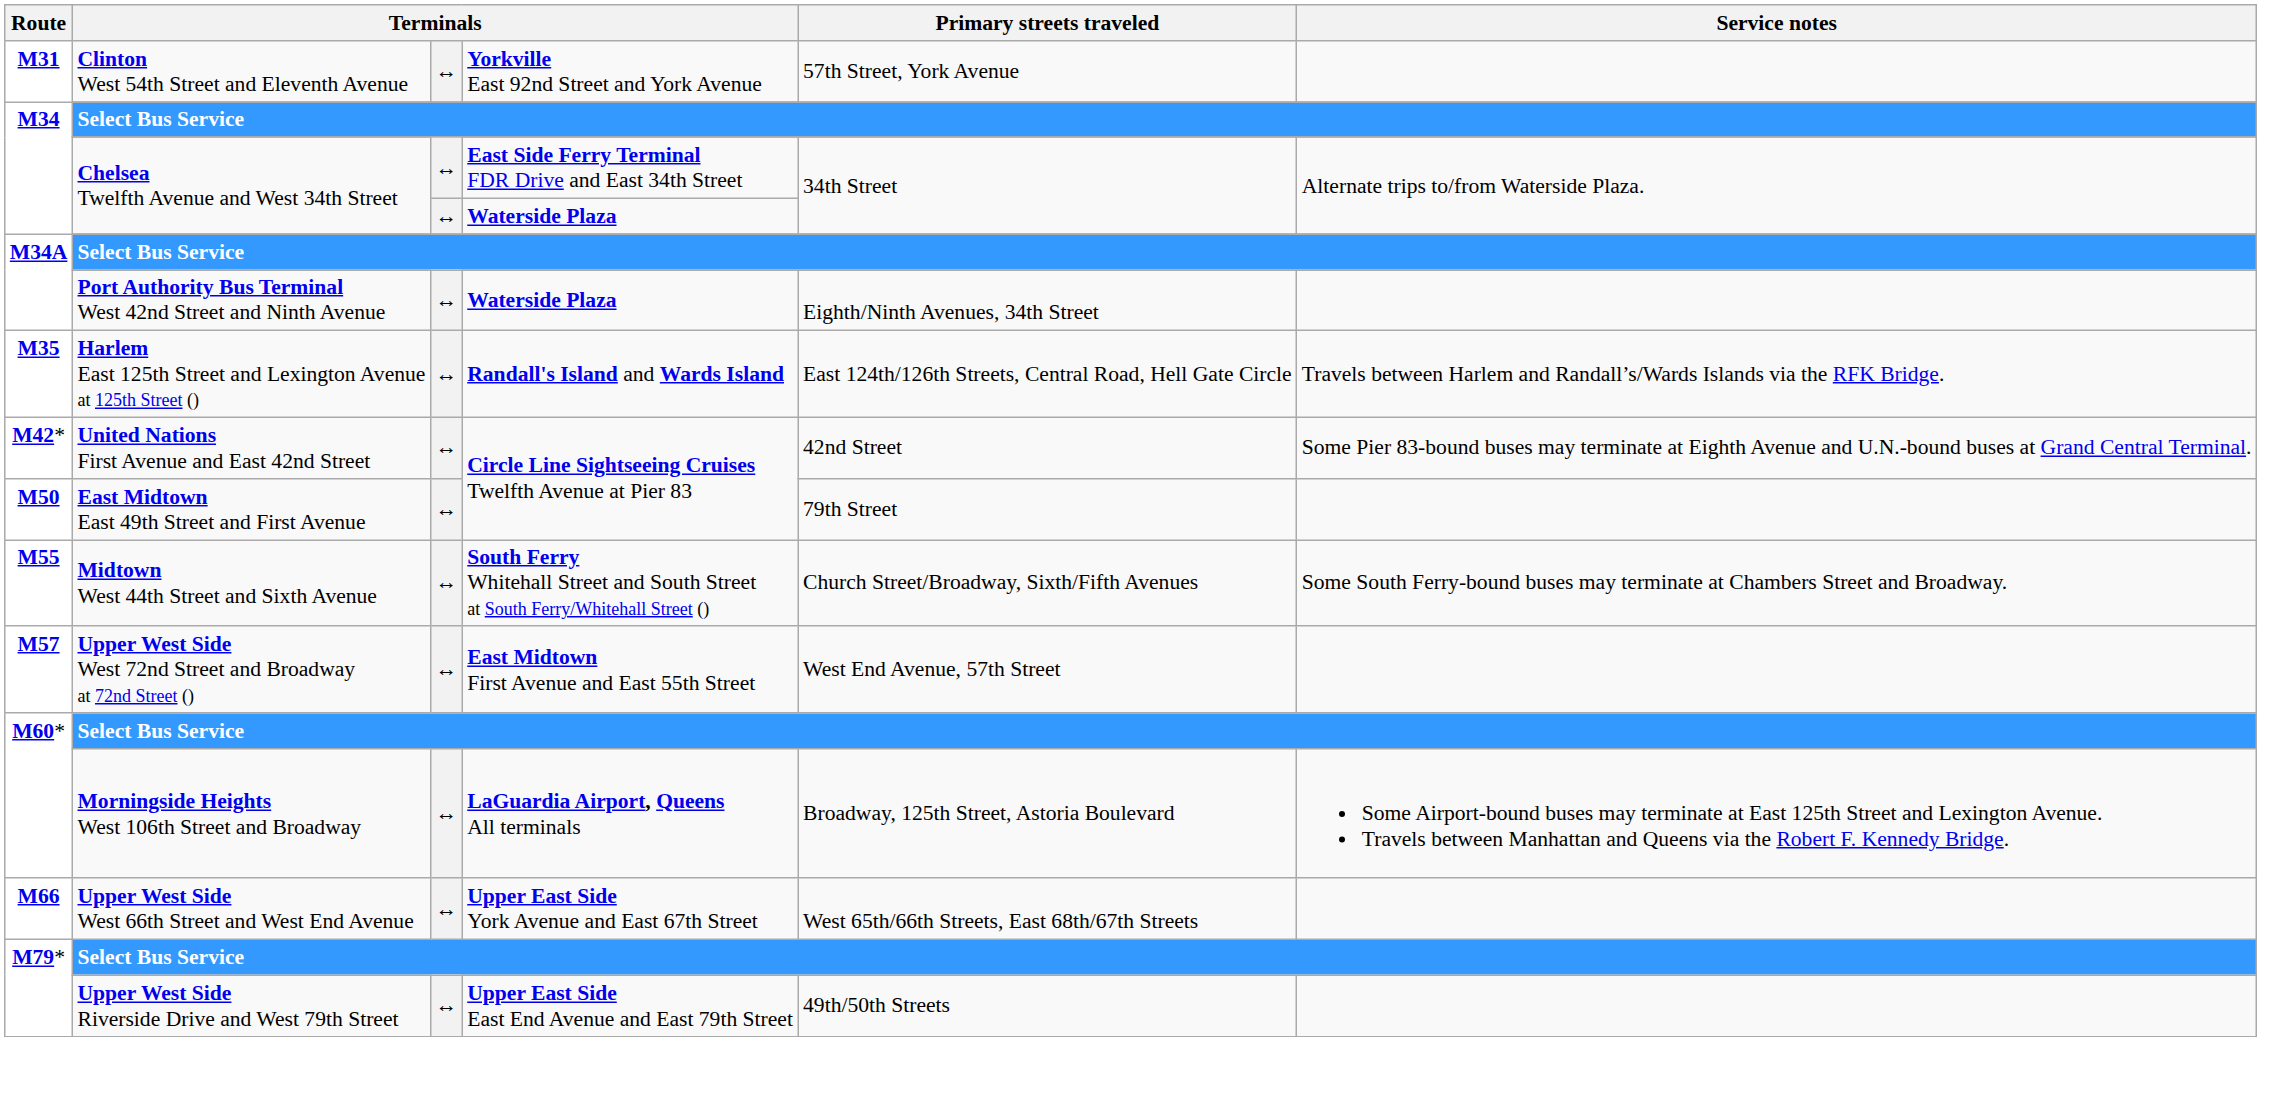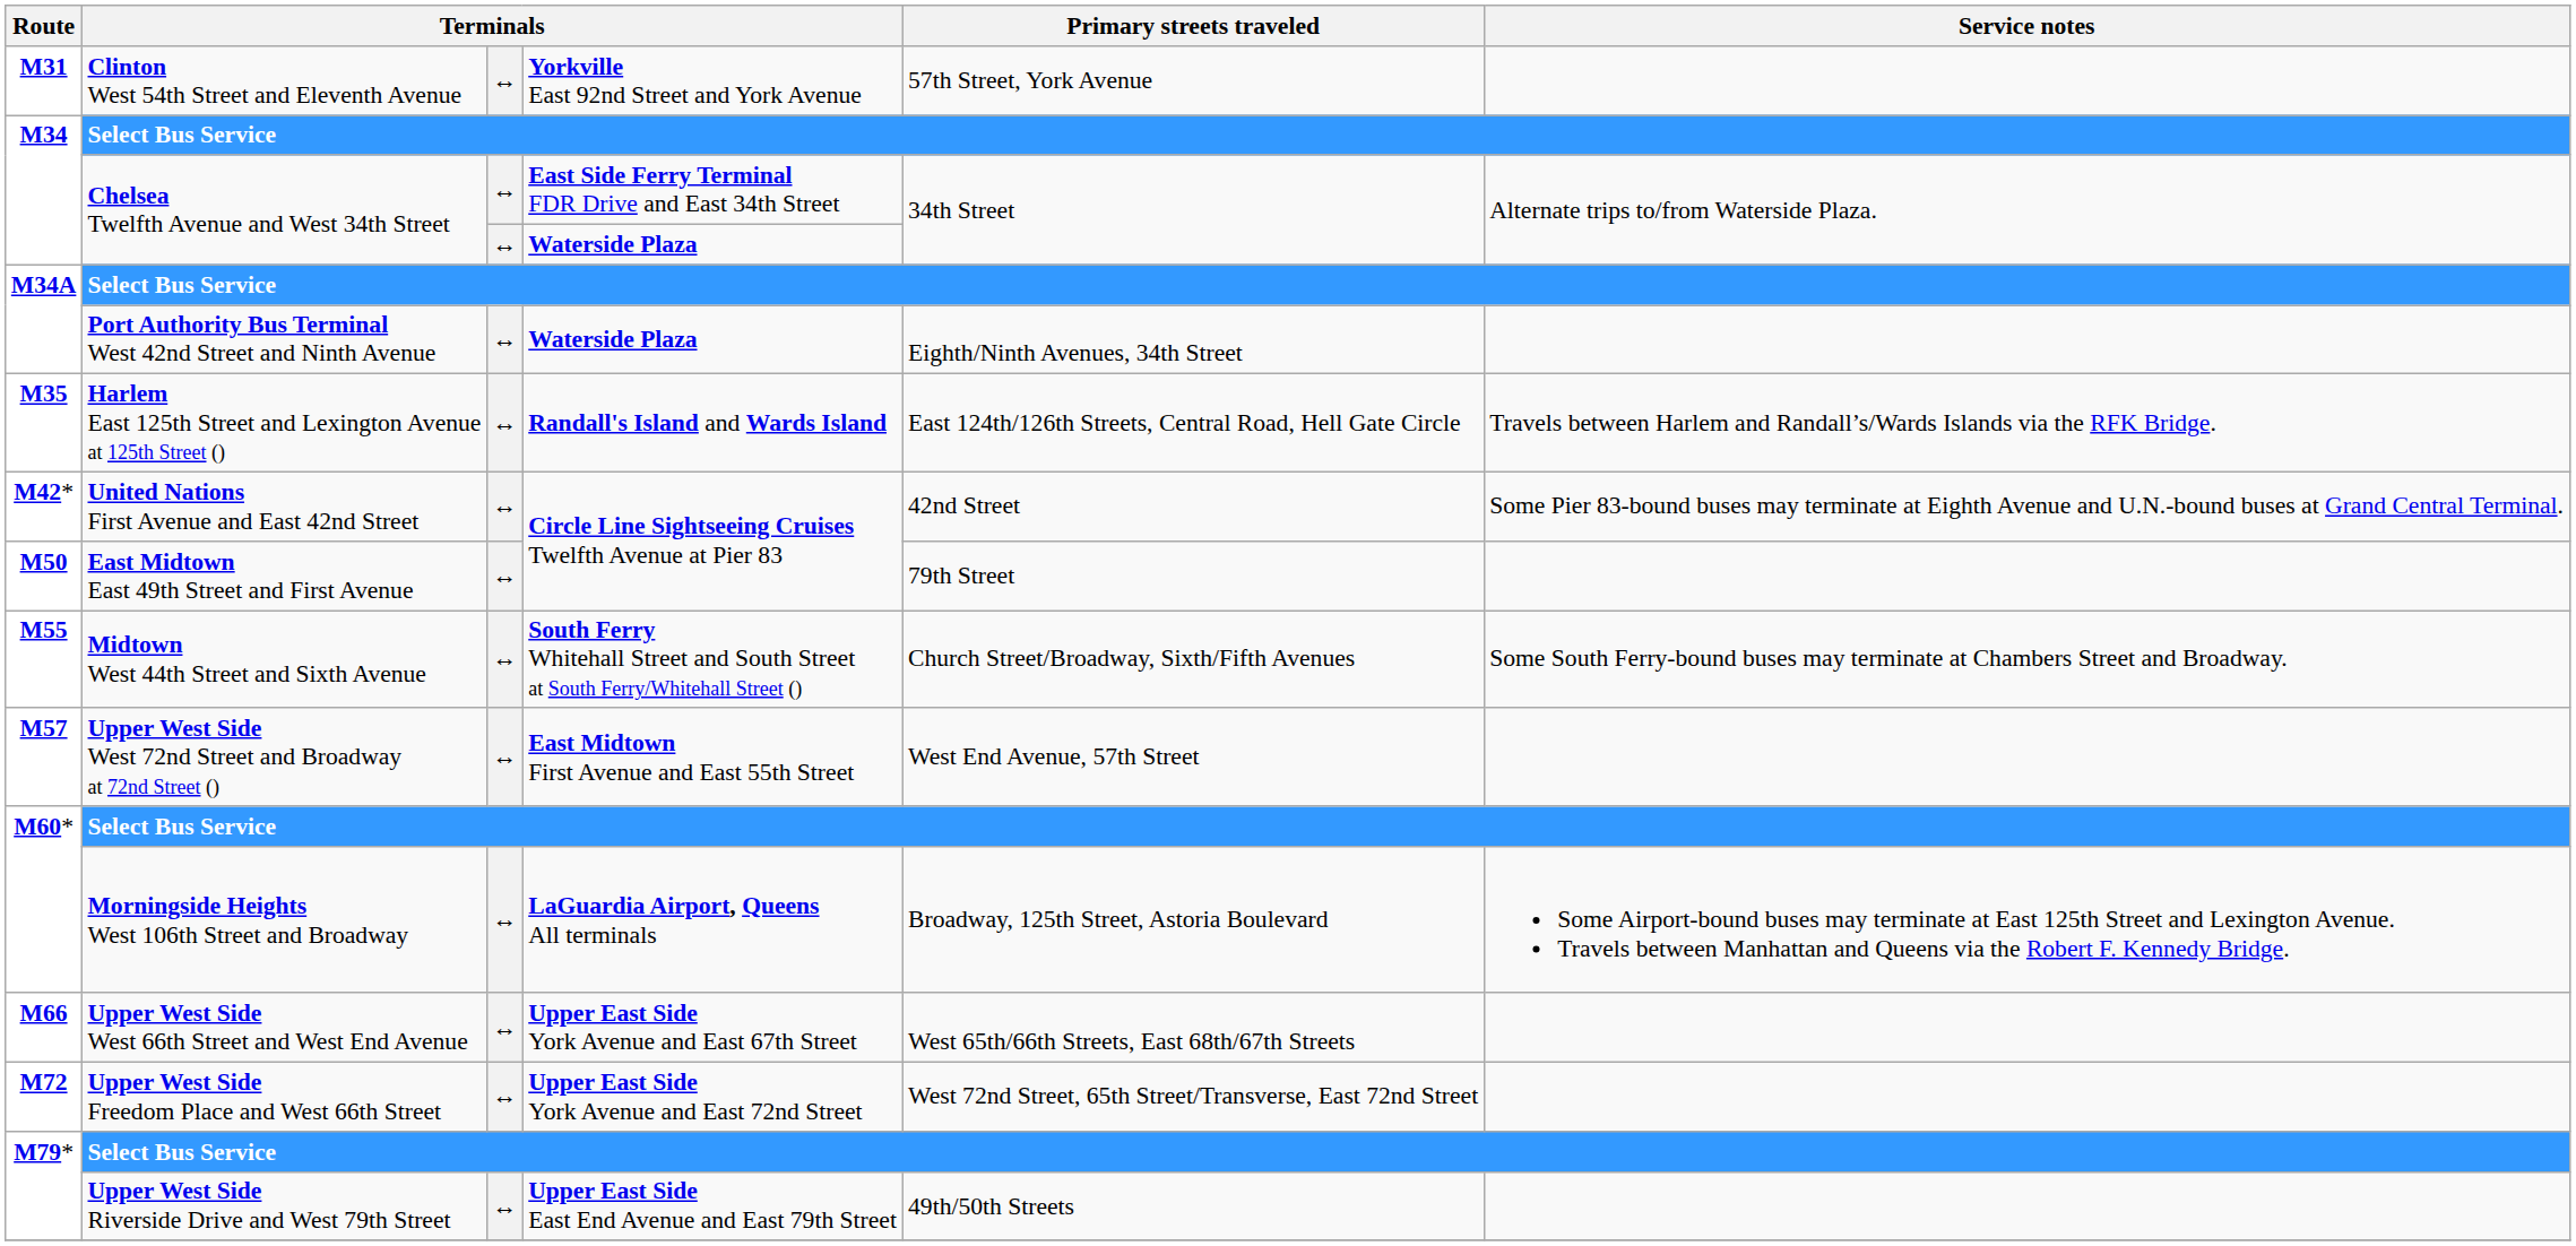 <table class="wikitable" style="font-size: 90%;" |>
 <tr>
 <th>Route</th>
 <th colspan=3>Terminals</th>
 <th>Primary streets traveled</th>
 <th>Service notes</th>
 </tr>
 <tr>
 <td style="background:white; color:black" align="center" valign=top><div><strong><a href='#'>M31</a></strong></div></td>
 <td><strong><a href='#'>Clinton</a></strong><br>West 54th Street and Eleventh Avenue</td>
 <th><span>↔</span></th>
 <td><strong><a href='#'>Yorkville</a></strong><br>East 92nd Street and York Avenue</td>
 <td>57th Street, York Avenue</td>
 <td></td>
 </tr>
 <tr>
 <td rowspan="3" style="background:white; color:black" align="center" valign="top"><div><strong><a href='#'>M34</a></strong></div></td>
 <td colspan=5 style="background:#3399FF; color:white" align="left"><strong>Select Bus Service</strong></td>
 </tr>
 <tr>
 <td rowspan="2"><strong><a href='#'>Chelsea</a></strong><br>Twelfth Avenue and West 34th Street</td>
 <th><span>↔</span></th>
 <td><strong><a href='#'>East Side Ferry Terminal</a></strong><br><a href='#'>FDR Drive</a> and East 34th Street</td>
 <td rowspan="2">34th Street</td>
 <td rowspan="2">Alternate trips to/from Waterside Plaza.</td>
 </tr>
 <tr>
 <th><span>↔</span></th>
 <td><strong><a href='#'>Waterside Plaza</a></strong></td>
 </tr>
 <tr>
 <td style="background:white; color:black" align="center" valign=top rowspan="2"><div><strong><a href='#'>M34A</a></strong><br></div></td>
 <td colspan=5 style="background:#3399FF; color:white" align="left"><strong>Select Bus Service</strong></td>
 </tr>
 <tr>
 <td><strong><a href='#'>Port Authority Bus Terminal</a></strong><br>West 42nd Street and Ninth Avenue</td>
 <th><span>↔</span></th>
 <td><strong><a href='#'>Waterside Plaza</a></strong></td>
 <td><br>Eighth/Ninth Avenues, 34th Street</td>
 <td></td>
 </tr>
 <tr>
 <td style="background:white; color:black" align="center" valign=top><div><strong><a href='#'>M35</a></strong></div></td>
 <td><strong><a href='#'>Harlem</a></strong><br>East 125th Street and Lexington Avenue<br><small>at <a href='#'>125th Street</a> ()</small></td>
 <th><span>↔</span></th>
 <td><strong><a href='#'>Randall's Island</a></strong> and <strong><a href='#'>Wards Island</a></strong></td>
 <td>East 124th/126th Streets, Central Road, Hell Gate Circle</td>
 <td>Travels between Harlem and Randall’s/Wards Islands via the <a href='#'>RFK Bridge</a>.</td>
 </tr>
 <tr>
 <td style="background:white; color:black" align="center" valign=top><div><strong><a href='#'>M42</a></strong>*</div></td>
 <td><strong><a href='#'>United Nations</a></strong><br>First Avenue and East 42nd Street</td>
 <th><span>↔</span></th>
 <td rowspan=2><strong><a href='#'>Circle Line Sightseeing Cruises</a></strong><br>Twelfth Avenue at Pier 83</td>
 <td>42nd Street</td>
 <td>Some Pier 83-bound buses may terminate at Eighth Avenue and U.N.-bound buses at <a href='#'>Grand Central Terminal</a>.</td>
 </tr>
 <tr>
 <td style="background:white; color:black" align="center" valign=top><div><strong><a href='#'>M50</a></strong></div></td>
 <td><strong><a href='#'>East Midtown</a></strong><br>East 49th Street and First Avenue</td>
 <th><span>↔</span></th>
 <td>79th Street</td>
 <td></td>
 </tr>
 <tr>
 <td style="background:white; color:black" align="center" valign="top"><div><strong><a href='#'>M55</a></strong></div></td>
 <td><strong><a href='#'>Midtown</a></strong><br>West 44th Street and Sixth Avenue</td>
 <th><span>↔</span></th>
 <td><strong><a href='#'>South Ferry</a></strong><br>Whitehall Street and South Street<br><small>at <a href='#'>South Ferry/Whitehall Street</a> ()</small></td>
 <td>Church Street/Broadway, Sixth/Fifth Avenues</td>
 <td>Some South Ferry-bound buses may terminate at Chambers Street and Broadway.</td>
 </tr>
 <tr>
 <td style="background:white; color:black" align="center" valign="top"><div><strong><a href='#'>M57</a></strong><br><br></div></td>
 <td><strong><a href='#'>Upper West Side</a></strong><br>West 72nd Street and Broadway<br><small>at <a href='#'>72nd Street</a> ()</small></td>
 <th><span>↔</span></th>
 <td><strong><a href='#'>East Midtown</a></strong><br>First Avenue and East 55th Street</td>
 <td>West End Avenue, 57th Street</td>
 <td></td>
 </tr>
 <tr>
 <td style="background:white; color:black" align="center" valign=top rowspan="2"><div><strong><a href='#'>M60</a></strong>*</div></td>
 <td colspan=5 style="background:#3399FF; color:white" align="left"><strong>Select Bus Service</strong></td>
 </tr>
 <tr>
 <td><strong><a href='#'>Morningside Heights</a></strong><br>West 106th Street and Broadway</td>
 <th><span>↔</span></th>
 <td><strong><a href='#'>LaGuardia Airport</a>, <a href='#'>Queens</a></strong><br>All terminals</td>
 <td>Broadway, 125th Street, Astoria Boulevard</td>
 <td><br><ul><li>Some Airport-bound buses may terminate at East 125th Street and Lexington Avenue.</li><li>Travels between Manhattan and Queens via the <a href='#'>Robert F. Kennedy Bridge</a>.</li></ul></td>
 </tr>
 <tr>
 <td style="background:white; color:black" align="center" valign=top><div><strong><a href='#'>M66</a></strong></div></td>
 <td><strong><a href='#'>Upper West Side</a></strong><br>West 66th Street and West End Avenue</td>
 <th><span>↔</span></th>
 <td><strong><a href='#'>Upper East Side</a></strong><br>York Avenue and East 67th Street</td>
 <td><br>West 65th/66th Streets, East 68th/67th Streets</td>
 <td></td>
 </tr>
 <tr>
+<td style="background:white; color:black" align="center" valign=top><div><strong><a href='#'>M72</a></strong></div></td>
+<td><strong><a href='#'>Upper West Side</a></strong><br>Freedom Place and West 66th Street</td>
+<th><span>↔</span></th>
+<td><strong><a href='#'>Upper East Side</a></strong><br>York Avenue and East 72nd Street</td>
+<td>West 72nd Street, 65th Street/Transverse, East 72nd Street</td>
+<td></td>
+</tr>
+<tr>
 <td style="background:white; color:black" align="center" valign=top rowspan="2"><div> <strong><a href='#'>M79</a></strong>*</div></td>
 <td colspan=5 style="background:#3399FF; color:white" align="left"><strong>Select Bus Service</strong></td>
 </tr>
 <tr>
 <td><strong><a href='#'>Upper West Side</a></strong><br>Riverside Drive and West 79th Street</td>
 <th><span>↔</span></th>
 <td><strong><a href='#'>Upper East Side</a></strong><br>East End Avenue and East 79th Street</td>
 <td>49th/50th Streets</td>
 <td></td>
 </tr>
 <tr>
 </tr>
 </table>
